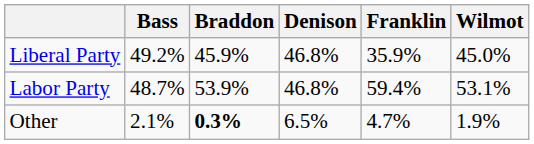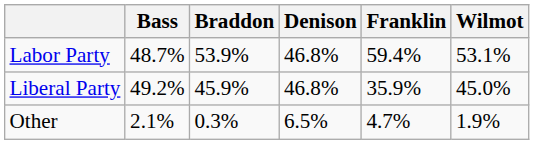 <table class="wikitable">
 <tr style="background:#ccc;">
 <th></th>
 <th>Bass</th>
 <th>Braddon</th>
 <th>Denison</th>
 <th>Franklin</th>
 <th>Wilmot</th>
 </tr>
 <tr>
+<td><a href='#'>Labor Party</a></td>
+<td>48.7%</td>
+<td>53.9%</td>
+<td>46.8%</td>
+<td>59.4%</td>
+<td>53.1%</td>
+</tr>
+<tr>
 <td><a href='#'>Liberal Party</a></td>
 <td>49.2%</td>
 <td>45.9%</td>
 <td>46.8%</td>
 <td>35.9%</td>
 <td>45.0%</td>
 </tr>
 <tr>
-<td><a href='#'>Labor Party</a></td>
-<td>48.7%</td>
-<td>53.9%</td>
-<td>46.8%</td>
-<td>59.4%</td>
-<td>53.1%</td>
-</tr>
-<tr>
 <td>Other</td>
 <td>2.1%</td>
-<td><strong>0.3%</strong></td>
+<td>0.3%</td>
 <td>6.5%</td>
 <td>4.7%</td>
 <td>1.9%</td>
 </tr>
 </table>
